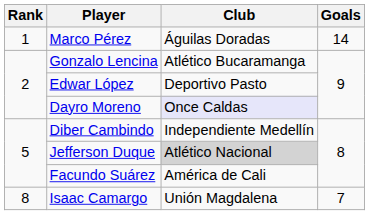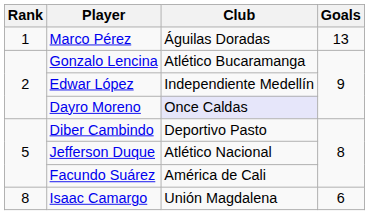 <table class="wikitable" border="1">
 <tr>
 <th>Rank</th>
 <th>Player</th>
 <th>Club</th>
 <th>Goals</th>
 </tr>
 <tr>
 <td align=center>1</td>
 <td> <a href='#'>Marco Pérez</a></td>
 <td>Águilas Doradas</td>
-<td align=center>14</td>
+<td align=center>13</td>
 </tr>
 <tr>
 <td rowspan=3 align=center>2</td>
 <td> <a href='#'>Gonzalo Lencina</a></td>
 <td>Atlético Bucaramanga</td>
 <td rowspan=3 align=center>9</td>
 </tr>
 <tr>
 <td> <a href='#'>Edwar López</a></td>
-<td>Deportivo Pasto</td>
+<td>Independiente Medellín</td>
 </tr>
 <tr>
 <td> <a href='#'>Dayro Moreno</a></td>
 <td style="background: lavender;">Once Caldas</td>
 </tr>
 <tr>
 <td rowspan=3 align=center>5</td>
 <td> <a href='#'>Diber Cambindo</a></td>
-<td>Independiente Medellín</td>
+<td>Deportivo Pasto</td>
 <td rowspan=3 align=center>8</td>
 </tr>
 <tr>
 <td> <a href='#'>Jefferson Duque</a></td>
-<td style="background: lightgrey;">Atlético Nacional</td>
+<td>Atlético Nacional</td>
 </tr>
 <tr>
 <td> <a href='#'>Facundo Suárez</a></td>
 <td>América de Cali</td>
 </tr>
 <tr>
 <td align=center>8</td>
 <td> <a href='#'>Isaac Camargo</a></td>
 <td>Unión Magdalena</td>
-<td align=center>7</td>
+<td align=center>6</td>
 </tr>
 </table>
